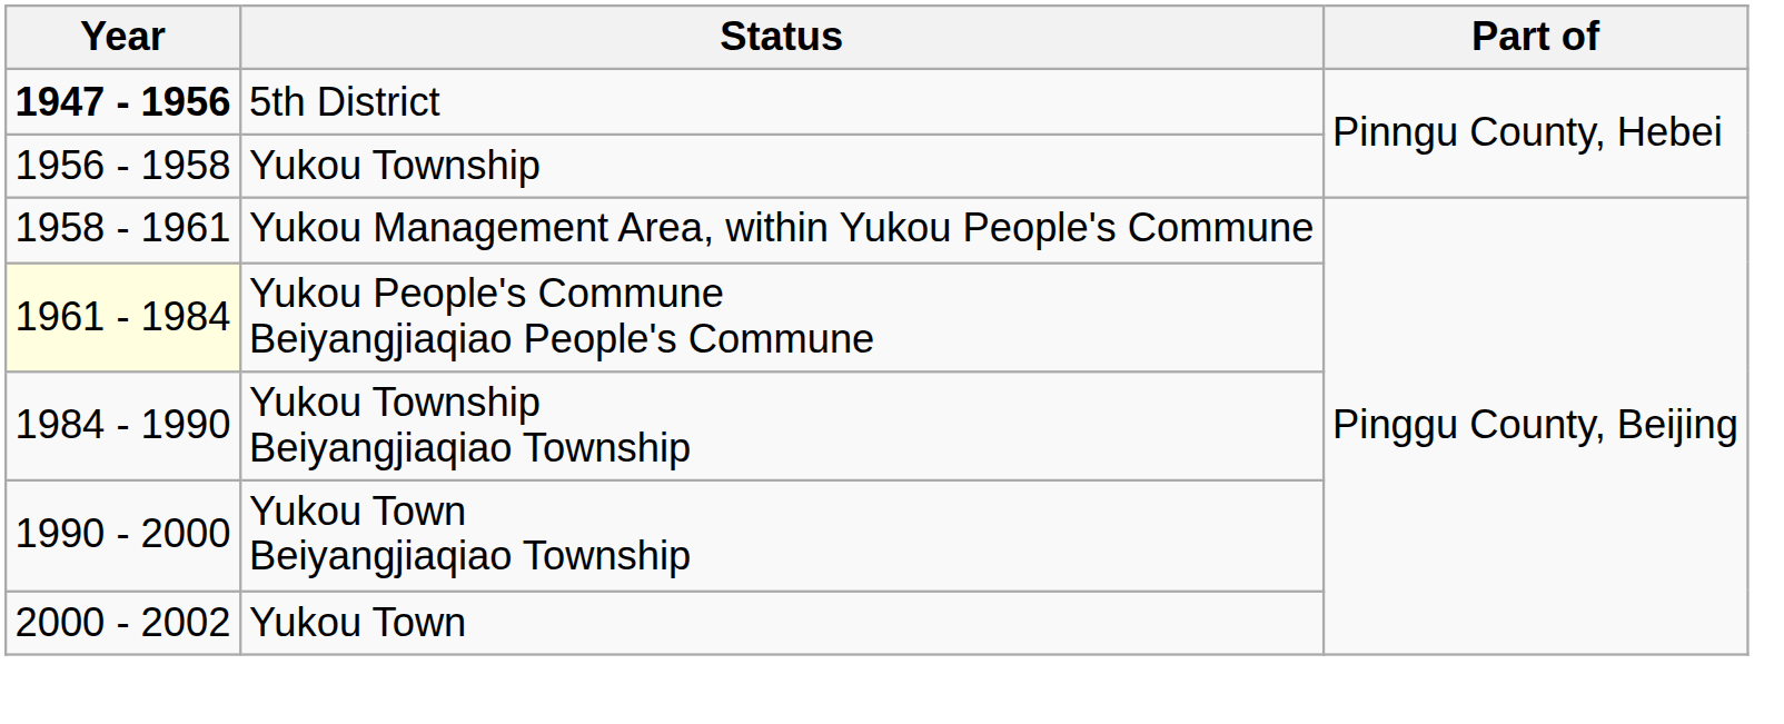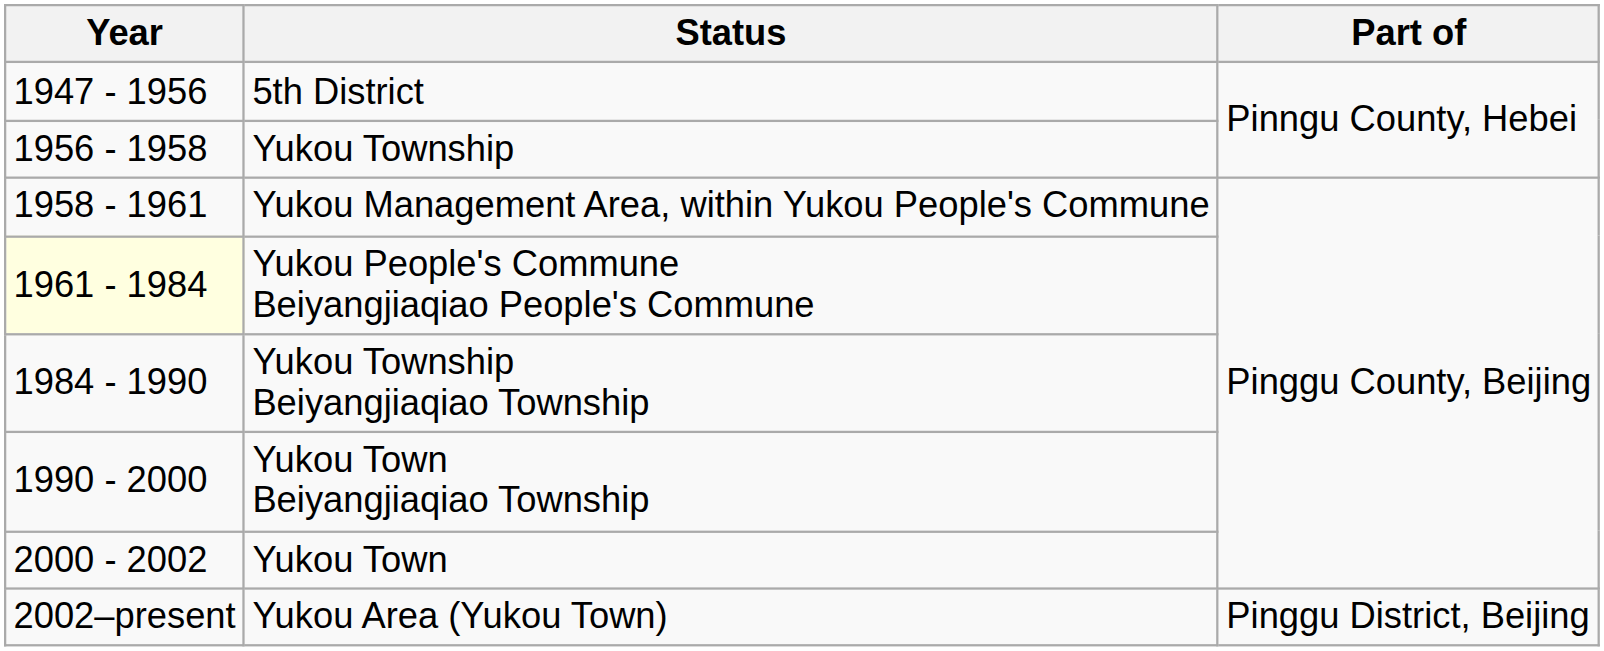 <table class="wikitable">
 <tr>
 <th>Year</th>
 <th>Status</th>
 <th>Part of</th>
 </tr>
 <tr>
-<td><strong>1947 - 1956</strong></td>
+<td>1947 - 1956</td>
 <td>5th District</td>
 <td rowspan="2">Pinngu County, Hebei</td>
 </tr>
 <tr>
 <td>1956 - 1958</td>
 <td>Yukou Township</td>
 </tr>
 <tr>
 <td>1958 - 1961</td>
 <td>Yukou Management Area, within Yukou People's Commune</td>
 <td rowspan="5">Pinggu County, Beijing</td>
 </tr>
 <tr>
 <td style="background: lightyellow;">1961 - 1984</td>
 <td>Yukou People's Commune<br>Beiyangjiaqiao People's Commune</td>
 </tr>
 <tr>
 <td>1984 - 1990</td>
 <td>Yukou Township<br>Beiyangjiaqiao Township</td>
 </tr>
 <tr>
 <td>1990 - 2000</td>
 <td>Yukou Town<br>Beiyangjiaqiao Township</td>
 </tr>
 <tr>
 <td>2000 - 2002</td>
 <td>Yukou Town</td>
 </tr>
+<tr>
+<td>2002–present</td>
+<td>Yukou Area (Yukou Town)</td>
+<td>Pinggu District, Beijing</td>
+</tr>
 </table>
